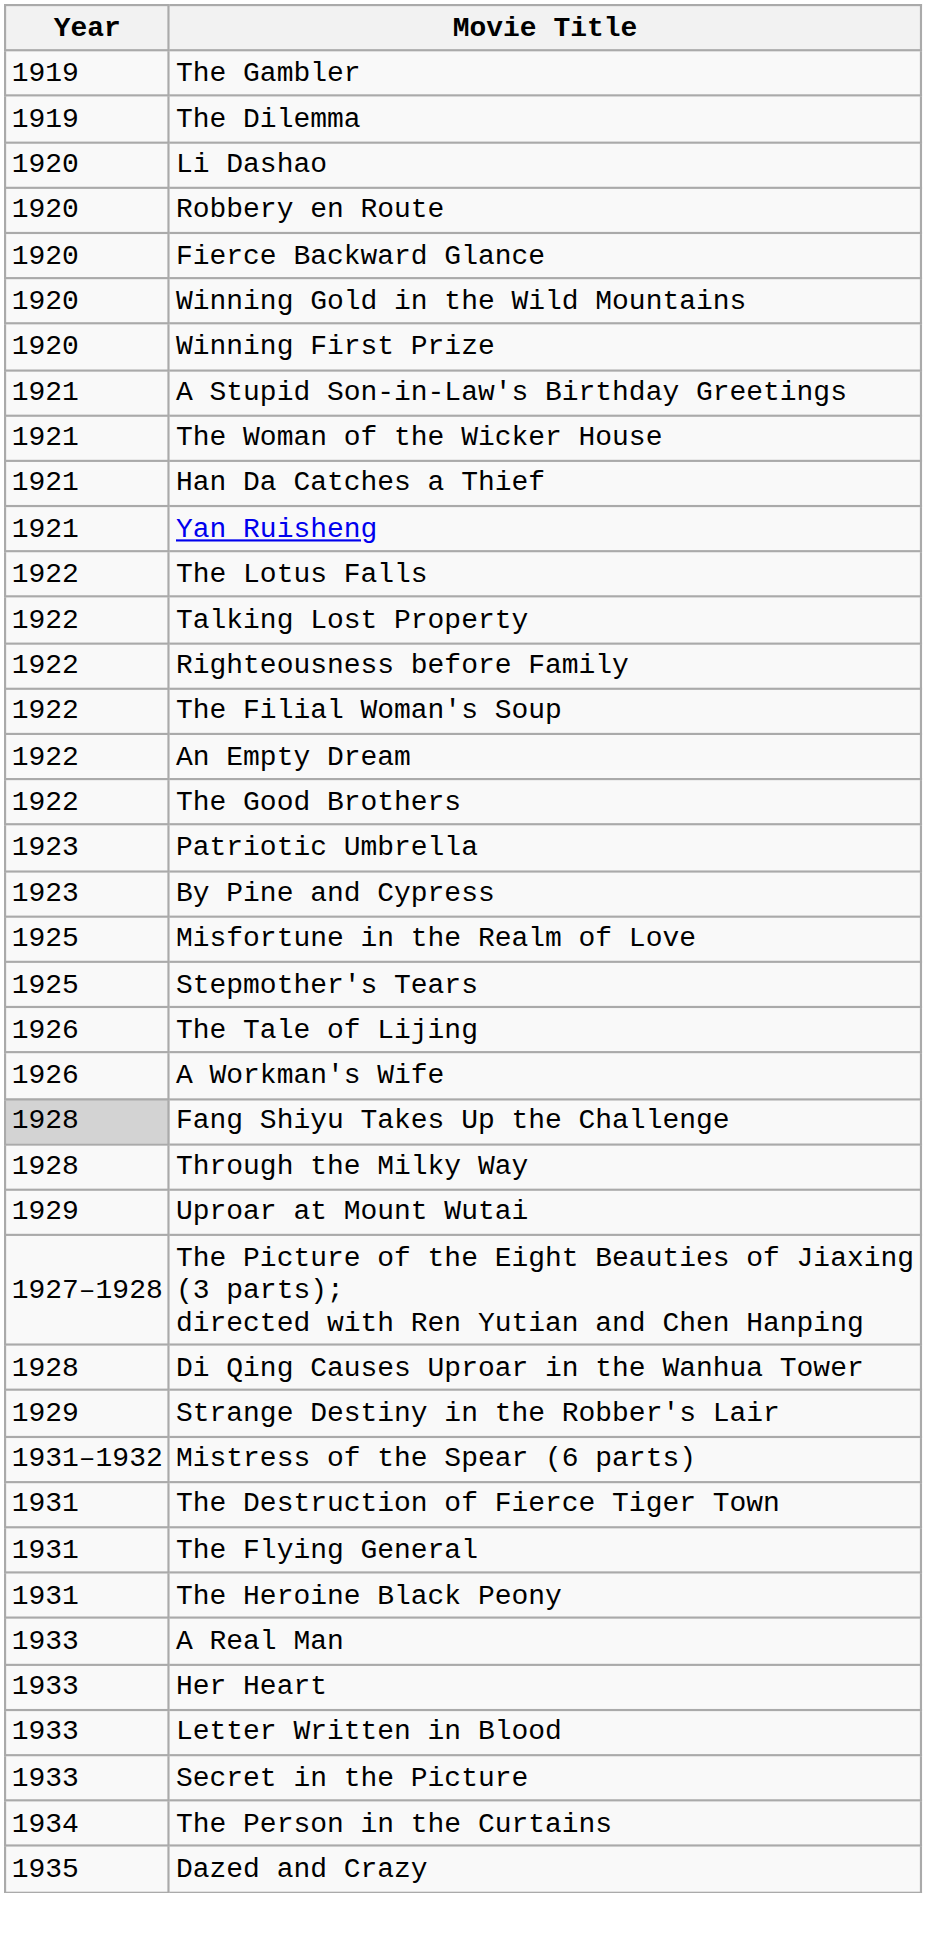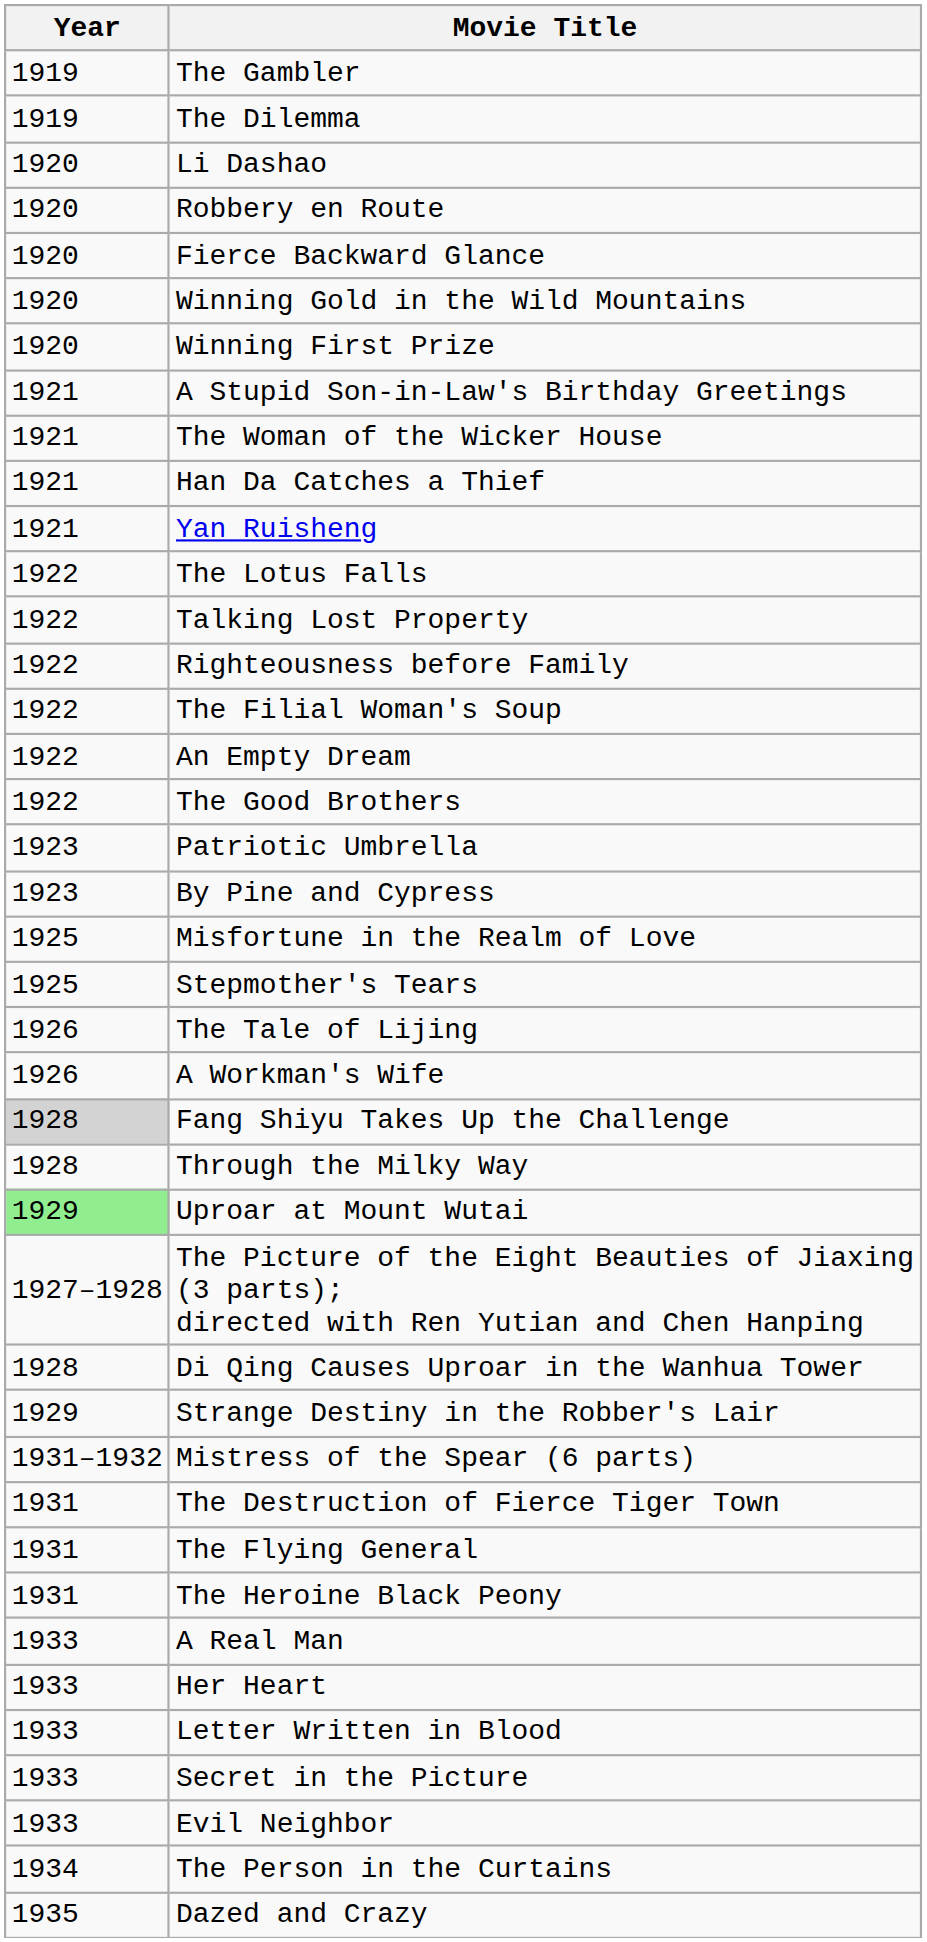 <table class="wikitable">
 <tr>
 <th>Year</th>
 <th>Movie Title</th>
 </tr>
 <tr>
 <td>1919</td>
 <td>The Gambler</td>
 </tr>
 <tr>
 <td>1919</td>
 <td>The Dilemma</td>
 </tr>
 <tr>
 <td>1920</td>
 <td>Li Dashao</td>
 </tr>
 <tr>
 <td>1920</td>
 <td>Robbery en Route</td>
 </tr>
 <tr>
 <td>1920</td>
 <td>Fierce Backward Glance</td>
 </tr>
 <tr>
 <td>1920</td>
 <td>Winning Gold in the Wild Mountains</td>
 </tr>
 <tr>
 <td>1920</td>
 <td>Winning First Prize</td>
 </tr>
 <tr>
 <td>1921</td>
 <td>A Stupid Son-in-Law's Birthday Greetings</td>
 </tr>
 <tr>
 <td>1921</td>
 <td>The Woman of the Wicker House</td>
 </tr>
 <tr>
 <td>1921</td>
 <td>Han Da Catches a Thief</td>
 </tr>
 <tr>
 <td>1921</td>
 <td><a href='#'>Yan Ruisheng</a></td>
 </tr>
 <tr>
 <td>1922</td>
 <td>The Lotus Falls</td>
 </tr>
 <tr>
 <td>1922</td>
 <td>Talking Lost Property</td>
 </tr>
 <tr>
 <td>1922</td>
 <td>Righteousness before Family</td>
 </tr>
 <tr>
 <td>1922</td>
 <td>The Filial Woman's Soup</td>
 </tr>
 <tr>
 <td>1922</td>
 <td>An Empty Dream</td>
 </tr>
 <tr>
 <td>1922</td>
 <td>The Good Brothers</td>
 </tr>
 <tr>
 <td>1923</td>
 <td>Patriotic Umbrella</td>
 </tr>
 <tr>
 <td>1923</td>
 <td>By Pine and Cypress</td>
 </tr>
 <tr>
 <td>1925</td>
 <td>Misfortune in the Realm of Love</td>
 </tr>
 <tr>
 <td>1925</td>
 <td>Stepmother's Tears</td>
 </tr>
 <tr>
 <td>1926</td>
 <td>The Tale of Lijing</td>
 </tr>
 <tr>
 <td>1926</td>
 <td>A Workman's Wife</td>
 </tr>
 <tr>
 <td style="background: lightgrey;">1928</td>
 <td>Fang Shiyu Takes Up the Challenge</td>
 </tr>
 <tr>
 <td>1928</td>
 <td>Through the Milky Way</td>
 </tr>
 <tr>
-<td>1929</td>
+<td style="background: lightgreen;">1929</td>
 <td>Uproar at Mount Wutai</td>
 </tr>
 <tr>
 <td>1927–1928</td>
 <td>The Picture of the Eight Beauties of Jiaxing<br>(3 parts);<br>directed with Ren Yutian and Chen Hanping</td>
 </tr>
 <tr>
 <td>1928</td>
 <td>Di Qing Causes Uproar in the Wanhua Tower</td>
 </tr>
 <tr>
 <td>1929</td>
 <td>Strange Destiny in the Robber's Lair</td>
 </tr>
 <tr>
 <td>1931–1932</td>
 <td>Mistress of the Spear (6 parts)</td>
 </tr>
 <tr>
 <td>1931</td>
 <td>The Destruction of Fierce Tiger Town</td>
 </tr>
 <tr>
 <td>1931</td>
 <td>The Flying General</td>
 </tr>
 <tr>
 <td>1931</td>
 <td>The Heroine Black Peony</td>
 </tr>
 <tr>
 <td>1933</td>
 <td>A Real Man</td>
 </tr>
 <tr>
 <td>1933</td>
 <td>Her Heart</td>
 </tr>
 <tr>
 <td>1933</td>
 <td>Letter Written in Blood</td>
 </tr>
 <tr>
 <td>1933</td>
 <td>Secret in the Picture</td>
 </tr>
 <tr>
+<td>1933</td>
+<td>Evil Neighbor</td>
+</tr>
+<tr>
 <td>1934</td>
 <td>The Person in the Curtains</td>
 </tr>
 <tr>
 <td>1935</td>
 <td>Dazed and Crazy</td>
 </tr>
 </table>
